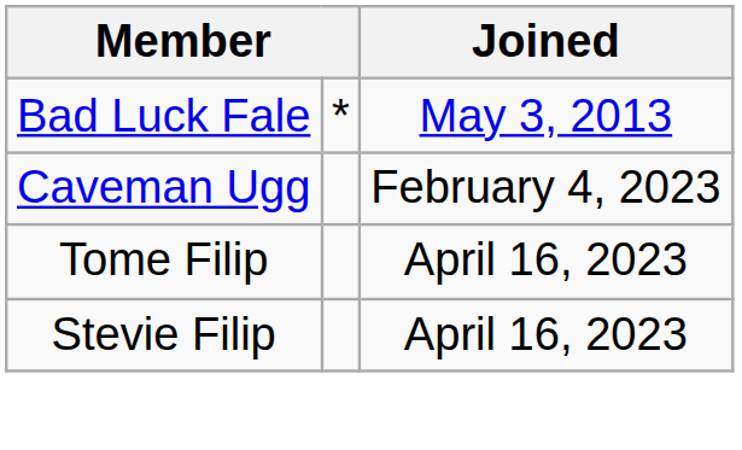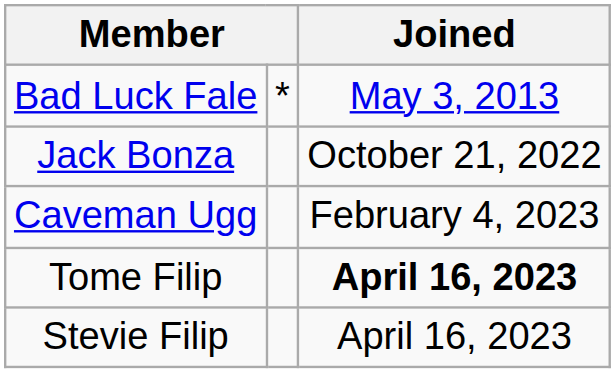 <table class="wikitable sortable">
 <tr>
 <th colspan="2">Member</th>
 <th>Joined</th>
 </tr>
 <tr align="center">
 <td><a href='#'>Bad Luck Fale</a></td>
 <td>*</td>
 <td><a href='#'>May 3, 2013</a></td>
 </tr>
 <tr align="center">
+<td><a href='#'>Jack Bonza</a></td>
+<td></td>
+<td>October 21, 2022</td>
+</tr>
+<tr align="center">
 <td><a href='#'>Caveman Ugg</a></td>
 <td></td>
 <td>February 4, 2023</td>
 </tr>
 <tr align="center">
 <td>Tome Filip</td>
 <td></td>
-<td>April 16, 2023</td>
+<td><strong>April 16, 2023</strong></td>
 </tr>
 <tr align="center">
 <td>Stevie Filip</td>
 <td></td>
 <td>April 16, 2023</td>
 </tr>
 </table>
